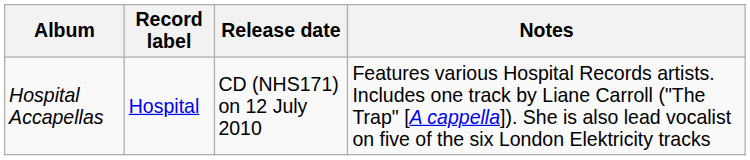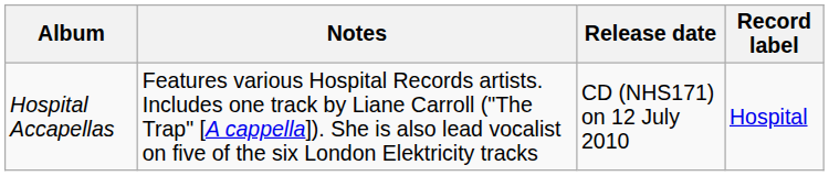 <table class="wikitable">
 <tr>
 <th>Album</th>
+<th>Notes</th>
+<th>Release date</th>
 <th>Record label</th>
-<th>Release date</th>
-<th>Notes</th>
 </tr>
 <tr>
 <td><em>Hospital Accapellas</em></td>
+<td>Features various Hospital Records artists. Includes one track by Liane Carroll ("The Trap" [<em><a href='#'>A cappella</a></em>]). She is also lead vocalist on five of the six London Elektricity tracks</td>
+<td>CD (NHS171) on 12 July 2010</td>
 <td><a href='#'>Hospital</a></td>
-<td>CD (NHS171) on 12 July 2010</td>
-<td>Features various Hospital Records artists. Includes one track by Liane Carroll ("The Trap" [<em><a href='#'>A cappella</a></em>]). She is also lead vocalist on five of the six London Elektricity tracks</td>
 </tr>
 </table>
